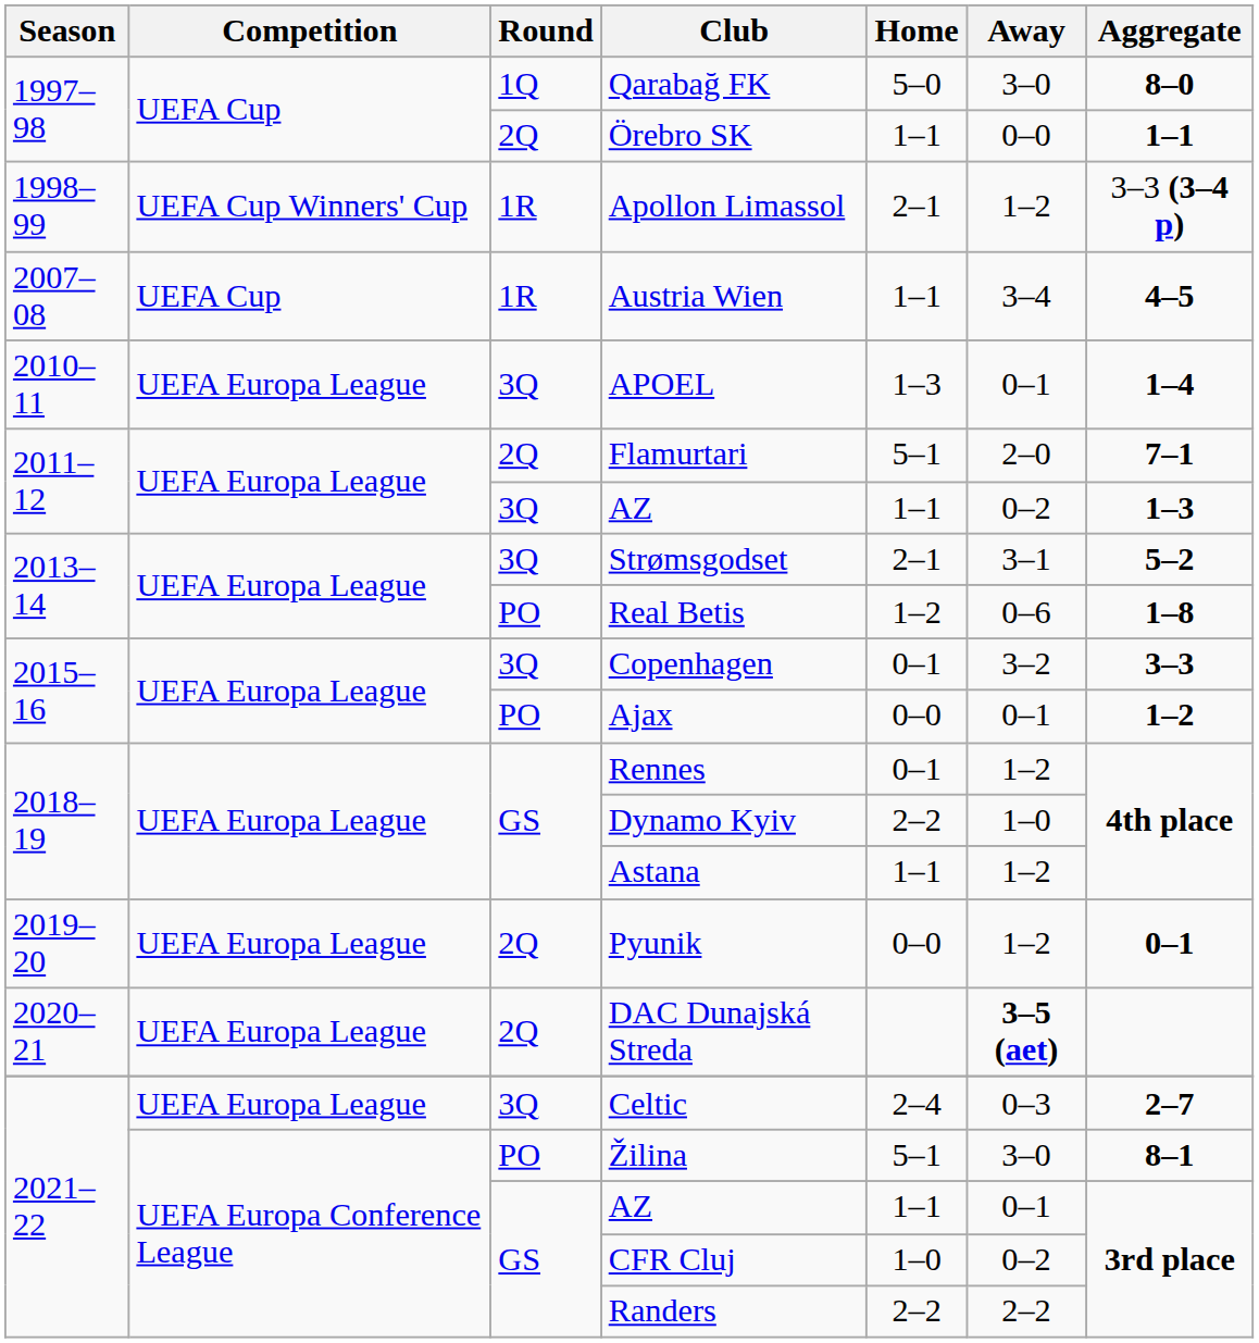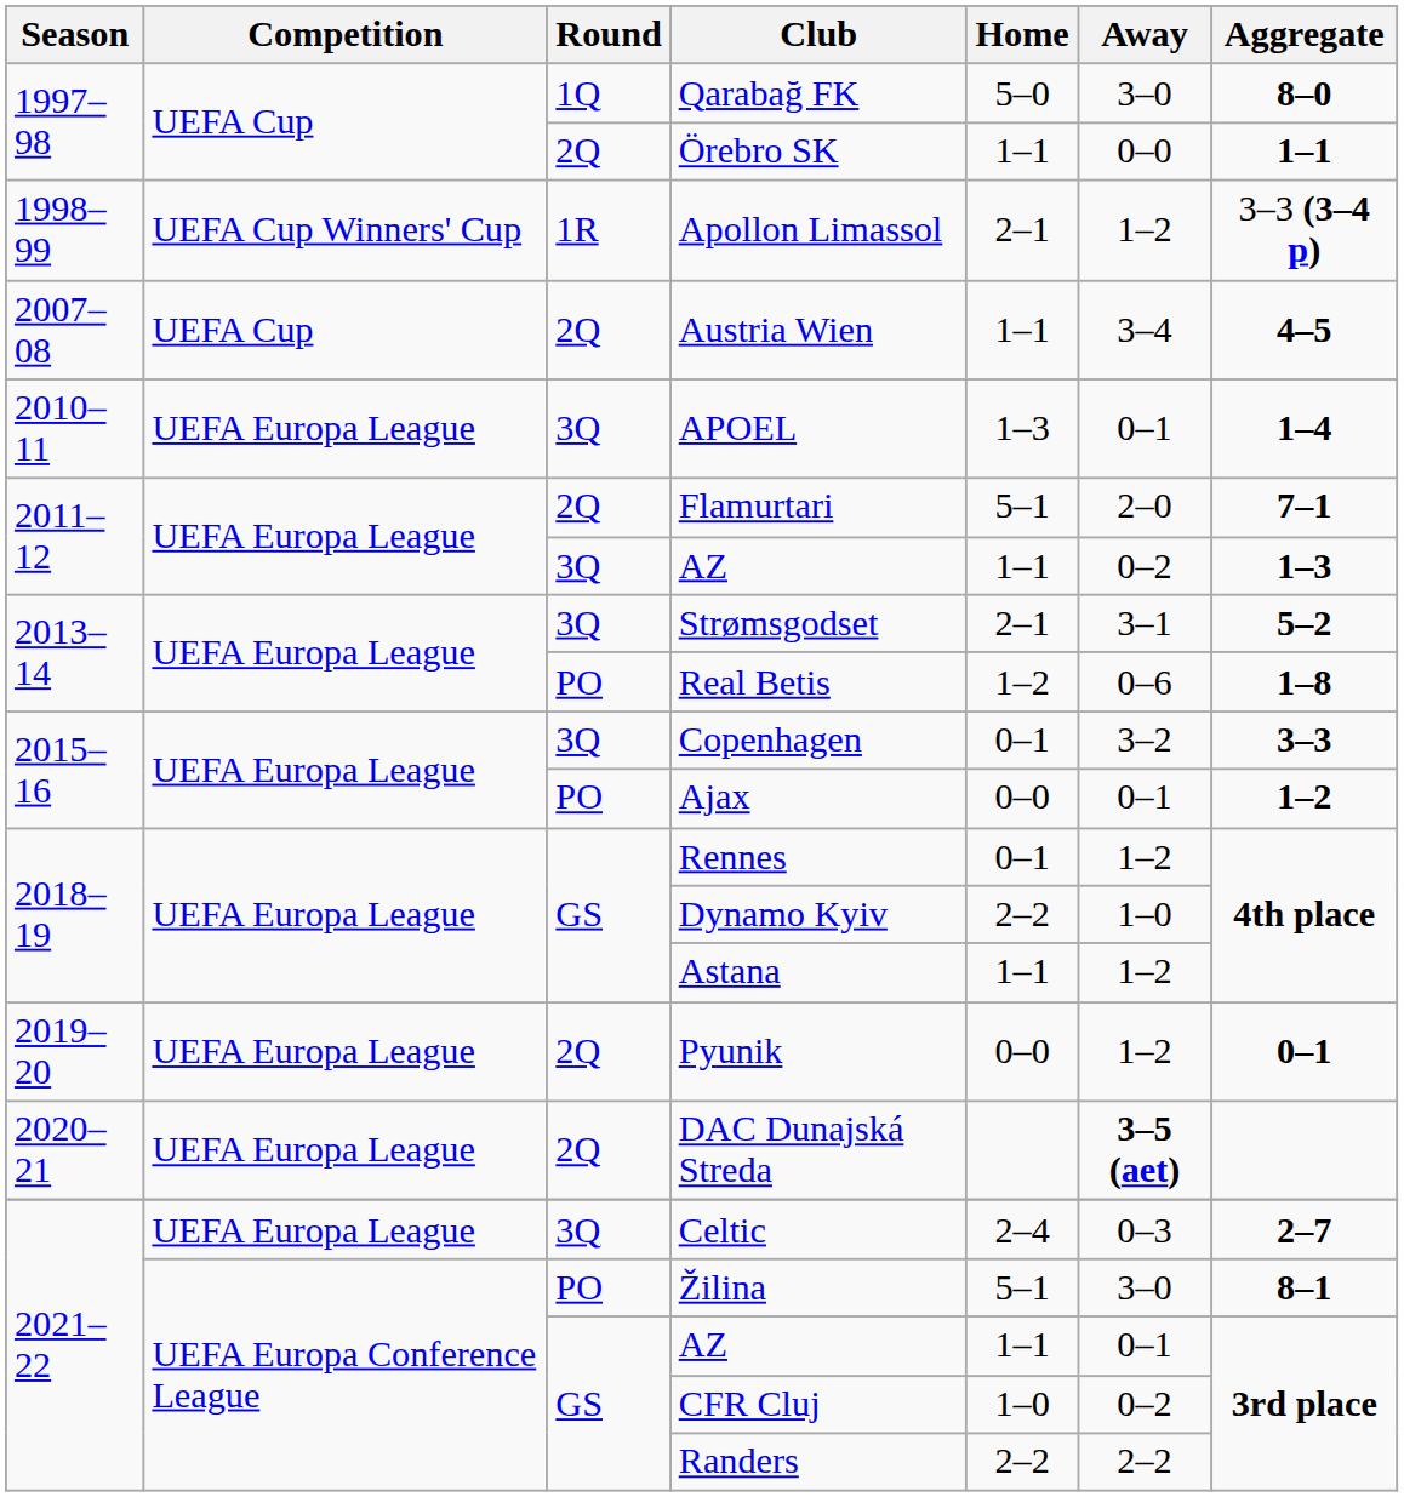 <table class="wikitable">
 <tr>
 <th>Season</th>
 <th>Competition</th>
 <th>Round</th>
 <th>Club</th>
 <th>Home</th>
 <th>Away</th>
 <th>Aggregate</th>
 </tr>
 <tr>
 <td rowspan="2"><a href='#'>1997–98</a></td>
 <td rowspan="2"><a href='#'>UEFA Cup</a></td>
 <td><a href='#'>1Q</a></td>
 <td> <a href='#'>Qarabağ FK</a></td>
 <td style="text-align:center;">5–0</td>
 <td style="text-align:center;">3–0</td>
 <td style="text-align:center;"><strong>8–0</strong></td>
 </tr>
 <tr>
 <td><a href='#'>2Q</a></td>
 <td> <a href='#'>Örebro SK</a></td>
 <td style="text-align:center;">1–1</td>
 <td style="text-align:center;">0–0</td>
 <td style="text-align:center;"><strong>1–1</strong></td>
 </tr>
 <tr>
 <td><a href='#'>1998–99</a></td>
 <td><a href='#'>UEFA Cup Winners' Cup</a></td>
 <td><a href='#'>1R</a></td>
 <td> <a href='#'>Apollon Limassol</a></td>
 <td style="text-align:center;">2–1</td>
 <td style="text-align:center;">1–2</td>
 <td style="text-align:center;">3–3 <strong>(3–4 <a href='#'>p</a>)</strong></td>
 </tr>
 <tr>
 <td><a href='#'>2007–08</a></td>
 <td><a href='#'>UEFA Cup</a></td>
-<td><a href='#'>1R</a></td>
+<td><a href='#'>2Q</a></td>
 <td> <a href='#'>Austria Wien</a></td>
 <td style="text-align:center;">1–1</td>
 <td style="text-align:center;">3–4</td>
 <td style="text-align:center;"><strong>4–5</strong></td>
 </tr>
 <tr>
 <td><a href='#'>2010–11</a></td>
 <td><a href='#'>UEFA Europa League</a></td>
 <td><a href='#'>3Q</a></td>
 <td> <a href='#'>APOEL</a></td>
 <td style="text-align:center;">1–3</td>
 <td style="text-align:center;">0–1</td>
 <td style="text-align:center;"><strong>1–4</strong></td>
 </tr>
 <tr>
 <td rowspan="2"><a href='#'>2011–12</a></td>
 <td rowspan="2"><a href='#'>UEFA Europa League</a></td>
 <td><a href='#'>2Q</a></td>
 <td> <a href='#'>Flamurtari</a></td>
 <td style="text-align:center;">5–1</td>
 <td style="text-align:center;">2–0</td>
 <td style="text-align:center;"><strong>7–1</strong></td>
 </tr>
 <tr>
 <td><a href='#'>3Q</a></td>
 <td> <a href='#'>AZ</a></td>
 <td style="text-align:center;">1–1</td>
 <td style="text-align:center;">0–2</td>
 <td style="text-align:center;"><strong>1–3</strong></td>
 </tr>
 <tr>
 <td rowspan="2"><a href='#'>2013–14</a></td>
 <td rowspan="2"><a href='#'>UEFA Europa League</a></td>
 <td><a href='#'>3Q</a></td>
 <td> <a href='#'>Strømsgodset</a></td>
 <td style="text-align:center;">2–1</td>
 <td style="text-align:center;">3–1</td>
 <td style="text-align:center;"><strong>5–2</strong></td>
 </tr>
 <tr>
 <td><a href='#'>PO</a></td>
 <td>  <a href='#'>Real Betis</a></td>
 <td style="text-align:center;">1–2</td>
 <td style="text-align:center;">0–6</td>
 <td style="text-align:center;"><strong>1–8</strong></td>
 </tr>
 <tr>
 <td rowspan="2"><a href='#'>2015–16</a></td>
 <td rowspan="2"><a href='#'>UEFA Europa League</a></td>
 <td><a href='#'>3Q</a></td>
 <td> <a href='#'>Copenhagen</a></td>
 <td style="text-align:center;">0–1</td>
 <td style="text-align:center;">3–2</td>
 <td style="text-align:center;"><strong>3–3</strong></td>
 </tr>
 <tr>
 <td><a href='#'>PO</a></td>
 <td> <a href='#'>Ajax</a></td>
 <td style="text-align:center;">0–0</td>
 <td style="text-align:center;">0–1</td>
 <td style="text-align:center;"><strong>1–2</strong></td>
 </tr>
 <tr>
 <td rowspan="3"><a href='#'>2018–19</a></td>
 <td rowspan="3"><a href='#'>UEFA Europa League</a></td>
 <td rowspan="3"><a href='#'>GS</a></td>
 <td> <a href='#'>Rennes</a></td>
 <td style="text-align:center;">0–1</td>
 <td style="text-align:center;">1–2</td>
 <td style="text-align:center;" rowspan="3"><strong>4th place</strong></td>
 </tr>
 <tr>
 <td> <a href='#'>Dynamo Kyiv</a></td>
 <td style="text-align:center;">2–2</td>
 <td style="text-align:center;">1–0</td>
 </tr>
 <tr>
 <td> <a href='#'>Astana</a></td>
 <td style="text-align:center;">1–1</td>
 <td style="text-align:center;">1–2</td>
 </tr>
 <tr>
 <td><a href='#'>2019–20</a></td>
 <td><a href='#'>UEFA Europa League</a></td>
 <td><a href='#'>2Q</a></td>
 <td> <a href='#'>Pyunik</a></td>
 <td style="text-align:center;">0–0</td>
 <td style="text-align:center;">1–2</td>
 <td style="text-align:center;"><strong>0–1</strong></td>
 </tr>
 <tr>
 <td><a href='#'>2020–21</a></td>
 <td><a href='#'>UEFA Europa League</a></td>
 <td><a href='#'>2Q</a></td>
 <td> <a href='#'>DAC Dunajská Streda</a></td>
 <td></td>
 <td style="text-align:center;"><strong>3–5 (<a href='#'>aet</a>)</strong></td>
 <td></td>
 </tr>
 <tr>
 </tr>
 <tr>
 <td rowspan="5"><a href='#'>2021–22</a></td>
 <td><a href='#'>UEFA Europa League</a></td>
 <td><a href='#'>3Q</a></td>
 <td> <a href='#'>Celtic</a></td>
 <td style="text-align:center;">2–4</td>
 <td style="text-align:center;">0–3</td>
 <td style="text-align:center;"><strong>2–7</strong></td>
 </tr>
 <tr>
 <td rowspan="4"><a href='#'>UEFA Europa Conference League</a></td>
 <td><a href='#'>PO</a></td>
 <td> <a href='#'>Žilina</a></td>
 <td style="text-align:center;">5–1</td>
 <td style="text-align:center;">3–0</td>
 <td style="text-align:center;"><strong>8–1</strong></td>
 </tr>
 <tr>
 <td rowspan="3"><a href='#'>GS</a></td>
 <td> <a href='#'>AZ</a></td>
 <td style="text-align:center;">1–1</td>
 <td style="text-align:center;">0–1</td>
 <td style="text-align:center;" rowspan="3"><strong>3rd place</strong></td>
 </tr>
 <tr>
 <td> <a href='#'>CFR Cluj</a></td>
 <td style="text-align:center;">1–0</td>
 <td style="text-align:center;">0–2</td>
 </tr>
 <tr>
 <td> <a href='#'>Randers</a></td>
 <td style="text-align:center;">2–2</td>
 <td style="text-align:center;">2–2</td>
 </tr>
 </table>
